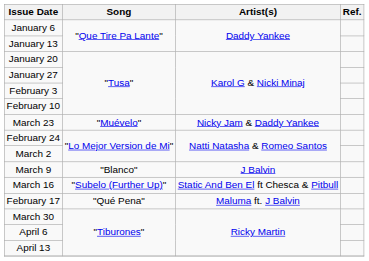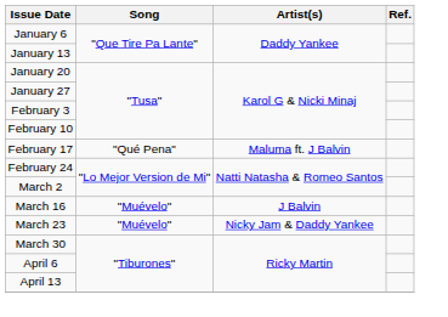 <table class="wikitable" style="text-align: center;">
 <tr>
 <th style="text-align: center;">Issue Date</th>
 <th style="text-align: center;">Song</th>
 <th style="text-align: center;">Artist(s)</th>
 <th style="text-align: center;">Ref.</th>
 </tr>
 <tr>
 <td>January 6</td>
 <td rowspan="2">"<a href='#'>Que Tire Pa Lante</a>"</td>
 <td rowspan="2"><a href='#'>Daddy Yankee</a></td>
 <td></td>
 </tr>
 <tr>
 <td>January 13</td>
 <td></td>
 </tr>
 <tr>
 <td>January 20</td>
 <td rowspan="4">"<a href='#'>Tusa</a>"</td>
 <td rowspan="4"><a href='#'>Karol G</a> & <a href='#'>Nicki Minaj</a></td>
 <td></td>
 </tr>
 <tr>
 <td>January 27</td>
 <td></td>
 </tr>
 <tr>
 <td>February 3</td>
 <td></td>
 </tr>
 <tr>
 <td>February 10</td>
 <td></td>
 </tr>
 <tr>
-<td>March 23</td>
-<td>"<a href='#'>Muévelo</a>"</td>
-<td><a href='#'>Nicky Jam</a> & <a href='#'>Daddy Yankee</a></td>
+<td>February 17</td>
+<td>"Qué Pena"</td>
+<td><a href='#'>Maluma</a> ft. <a href='#'>J Balvin</a></td>
 <td></td>
 </tr>
 <tr>
 <td>February 24</td>
 <td rowspan="2">"<a href='#'>Lo Mejor Version de Mi</a>"</td>
 <td rowspan="2"><a href='#'>Natti Natasha</a> & <a href='#'>Romeo Santos</a></td>
 <td></td>
 </tr>
 <tr>
 <td>March 2</td>
 <td></td>
 </tr>
 <tr>
-<td>March 9</td>
-<td>"Blanco"</td>
+<td>March 16</td>
+<td>"<a href='#'>Muévelo</a>"</td>
 <td><a href='#'>J Balvin</a></td>
 <td></td>
 </tr>
 <tr>
-<td>March 16</td>
-<td>"<a href='#'>Subelo (Further Up)</a>"</td>
-<td><a href='#'>Static And Ben El</a> ft Chesca & <a href='#'>Pitbull</a></td>
-<td></td>
-</tr>
-<tr>
-<td>February 17</td>
-<td>"Qué Pena"</td>
-<td><a href='#'>Maluma</a> ft. <a href='#'>J Balvin</a></td>
+<td>March 23</td>
+<td>"<a href='#'>Muévelo</a>"</td>
+<td><a href='#'>Nicky Jam</a> & <a href='#'>Daddy Yankee</a></td>
 <td></td>
 </tr>
 <tr>
 <td>March 30</td>
 <td rowspan="3">"<a href='#'>Tiburones</a>"</td>
 <td rowspan="3"><a href='#'>Ricky Martin</a></td>
 <td></td>
 </tr>
 <tr>
 <td>April 6</td>
 <td></td>
 </tr>
 <tr>
 <td>April 13</td>
 <td></td>
 </tr>
 <tr>
 </tr>
 </table>
